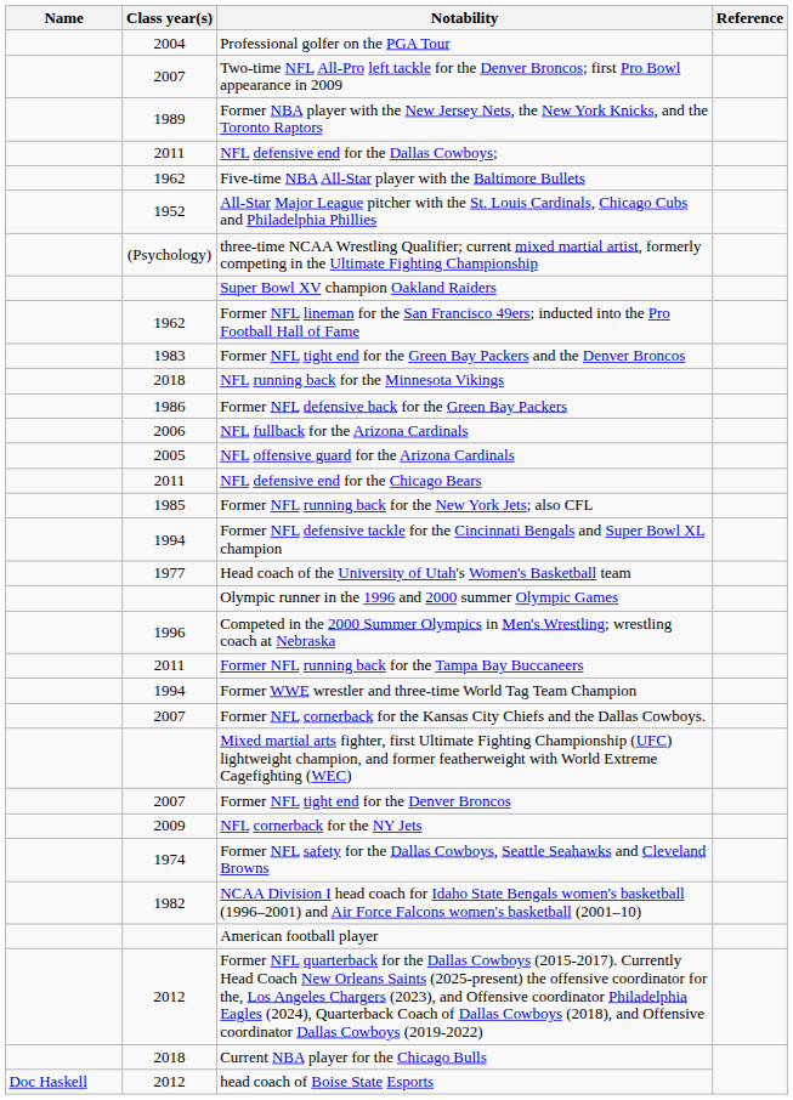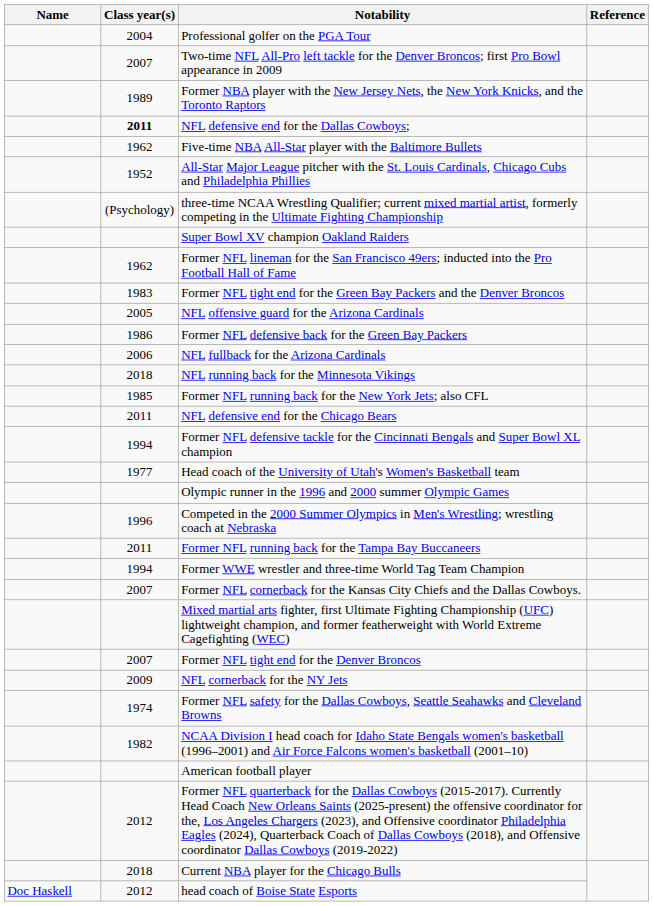 <table class="wikitable sortable" style="width:90%">
 <tr>
 <th style="width:15%;">Name</th>
 <th style="width:12%;">Class year(s)</th>
 <th style="width:*;" class="unsortable">Notability</th>
 <th style="width:5%;" class="unsortable">Reference</th>
 </tr>
 <tr>
 <td></td>
 <td style="text-align:center;">2004</td>
 <td>Professional golfer on the <a href='#'>PGA Tour</a></td>
 <td style="text-align:center;"></td>
 </tr>
 <tr>
 <td></td>
 <td style="text-align:center;">2007</td>
 <td>Two-time <a href='#'>NFL</a> <a href='#'>All-Pro</a> <a href='#'>left tackle</a> for the <a href='#'>Denver Broncos</a>; first <a href='#'>Pro Bowl</a> appearance in 2009</td>
 <td style="text-align:center;"></td>
 </tr>
 <tr>
 <td></td>
 <td style="text-align:center;">1989</td>
 <td>Former <a href='#'>NBA</a> player with the <a href='#'>New Jersey Nets</a>, the <a href='#'>New York Knicks</a>, and the <a href='#'>Toronto Raptors</a></td>
 <td style="text-align:center;"></td>
 </tr>
 <tr>
 <td></td>
-<td style="text-align:center;">2011</td>
+<td style="text-align:center;"><strong>2011</strong></td>
 <td><a href='#'>NFL</a> <a href='#'>defensive end</a> for the <a href='#'>Dallas Cowboys</a>;</td>
 <td style="text-align:center;"></td>
 </tr>
 <tr>
 <td></td>
 <td style="text-align:center;">1962</td>
 <td>Five-time <a href='#'>NBA</a> <a href='#'>All-Star</a> player with the <a href='#'>Baltimore Bullets</a></td>
 <td style="text-align:center;"></td>
 </tr>
 <tr>
 <td></td>
 <td style="text-align:center;">1952</td>
 <td><a href='#'>All-Star</a> <a href='#'>Major League</a> pitcher with the <a href='#'>St. Louis Cardinals</a>, <a href='#'>Chicago Cubs</a> and <a href='#'>Philadelphia Phillies</a></td>
 <td style="text-align:center;"></td>
 </tr>
 <tr>
 <td></td>
 <td style="text-align:center;">(Psychology)</td>
 <td>three-time NCAA Wrestling Qualifier; current <a href='#'>mixed martial artist</a>, formerly competing in the <a href='#'>Ultimate Fighting Championship</a></td>
 <td style="text-align:center;"></td>
 </tr>
 <tr>
 <td></td>
 <td style="text-align:center;"></td>
 <td><a href='#'>Super Bowl XV</a> champion <a href='#'>Oakland Raiders</a></td>
 <td style="text-align:center;"></td>
 </tr>
 <tr>
 <td></td>
 <td style="text-align:center;">1962</td>
 <td>Former <a href='#'>NFL</a> <a href='#'>lineman</a> for the <a href='#'>San Francisco 49ers</a>; inducted into the <a href='#'>Pro Football Hall of Fame</a></td>
 <td style="text-align:center;"></td>
 </tr>
 <tr>
 <td></td>
 <td style="text-align:center;">1983</td>
 <td>Former <a href='#'>NFL</a> <a href='#'>tight end</a> for the <a href='#'>Green Bay Packers</a> and the <a href='#'>Denver Broncos</a></td>
 <td style="text-align:center;"></td>
 </tr>
 <tr>
 <td></td>
-<td style="text-align:center;">2018</td>
-<td><a href='#'>NFL</a> <a href='#'>running back</a> for the <a href='#'>Minnesota Vikings</a></td>
+<td style="text-align:center;">2005</td>
+<td><a href='#'>NFL</a> <a href='#'>offensive guard</a> for the <a href='#'>Arizona Cardinals</a></td>
 <td style="text-align:center;"></td>
 </tr>
 <tr>
 <td></td>
 <td style="text-align:center;">1986</td>
 <td>Former <a href='#'>NFL</a> <a href='#'>defensive back</a> for the <a href='#'>Green Bay Packers</a></td>
 <td style="text-align:center;"></td>
 </tr>
 <tr>
 <td></td>
 <td style="text-align:center;">2006</td>
 <td><a href='#'>NFL</a> <a href='#'>fullback</a> for the <a href='#'>Arizona Cardinals</a></td>
 <td style="text-align:center;"></td>
 </tr>
 <tr>
 <td></td>
-<td style="text-align:center;">2005</td>
-<td><a href='#'>NFL</a> <a href='#'>offensive guard</a> for the <a href='#'>Arizona Cardinals</a></td>
+<td style="text-align:center;">2018</td>
+<td><a href='#'>NFL</a> <a href='#'>running back</a> for the <a href='#'>Minnesota Vikings</a></td>
+<td style="text-align:center;"></td>
+</tr>
+<tr>
+<td></td>
+<td style="text-align:center;">1985</td>
+<td>Former <a href='#'>NFL</a> <a href='#'>running back</a> for the <a href='#'>New York Jets</a>; also CFL</td>
 <td style="text-align:center;"></td>
 </tr>
 <tr>
 <td></td>
 <td style="text-align:center;">2011</td>
 <td><a href='#'>NFL</a> <a href='#'>defensive end</a> for the <a href='#'>Chicago Bears</a></td>
-<td style="text-align:center;"></td>
-</tr>
-<tr>
-<td></td>
-<td style="text-align:center;">1985</td>
-<td>Former <a href='#'>NFL</a> <a href='#'>running back</a> for the <a href='#'>New York Jets</a>; also CFL</td>
 <td style="text-align:center;"></td>
 </tr>
 <tr>
 <td></td>
 <td style="text-align:center;">1994</td>
 <td>Former <a href='#'>NFL</a> <a href='#'>defensive tackle</a> for the <a href='#'>Cincinnati Bengals</a> and <a href='#'>Super Bowl XL</a> champion</td>
 <td style="text-align:center;"></td>
 </tr>
 <tr>
 <td></td>
 <td style="text-align:center;">1977</td>
 <td>Head coach of the <a href='#'>University of Utah</a>'s <a href='#'>Women's Basketball</a> team</td>
 <td style="text-align:center;"></td>
 </tr>
 <tr>
 <td></td>
 <td style="text-align:center;"></td>
 <td>Olympic runner in the <a href='#'>1996</a> and <a href='#'>2000</a> summer <a href='#'>Olympic Games</a></td>
 <td style="text-align:center;"></td>
 </tr>
 <tr>
 <td></td>
 <td style="text-align:center;">1996</td>
 <td>Competed in the <a href='#'>2000 Summer Olympics</a> in <a href='#'>Men's Wrestling</a>; wrestling coach at <a href='#'>Nebraska</a></td>
 <td style="text-align:center;"></td>
 </tr>
 <tr>
 <td></td>
 <td style="text-align:center;">2011</td>
 <td><a href='#'>Former NFL</a> <a href='#'>running back</a> for the <a href='#'>Tampa Bay Buccaneers</a></td>
 <td style="text-align:center;"></td>
 </tr>
 <tr>
 <td></td>
 <td style="text-align:center;">1994</td>
 <td>Former <a href='#'>WWE</a> wrestler and three-time World Tag Team Champion</td>
 <td style="text-align:center;"></td>
 </tr>
 <tr>
 <td></td>
 <td style="text-align:center;">2007</td>
 <td>Former <a href='#'>NFL</a> <a href='#'>cornerback</a> for the Kansas City Chiefs and the Dallas Cowboys.</td>
 <td style="text-align:center;"></td>
 </tr>
 <tr>
 <td></td>
 <td style="text-align:center;"></td>
 <td><a href='#'>Mixed martial arts</a> fighter, first Ultimate Fighting Championship (<a href='#'>UFC</a>) lightweight champion, and former featherweight with World Extreme Cagefighting (<a href='#'>WEC</a>)</td>
 <td style="text-align:center;"></td>
 </tr>
 <tr>
 <td></td>
 <td style="text-align:center;">2007</td>
 <td>Former <a href='#'>NFL</a> <a href='#'>tight end</a> for the <a href='#'>Denver Broncos</a></td>
 <td style="text-align:center;"></td>
 </tr>
 <tr>
 <td></td>
 <td style="text-align:center;">2009</td>
 <td><a href='#'>NFL</a> <a href='#'>cornerback</a> for the <a href='#'>NY Jets</a></td>
 <td style="text-align:center;"></td>
 </tr>
 <tr>
 <td></td>
 <td style="text-align:center;">1974</td>
 <td>Former <a href='#'>NFL</a> <a href='#'>safety</a> for the <a href='#'>Dallas Cowboys</a>, <a href='#'>Seattle Seahawks</a> and <a href='#'>Cleveland Browns</a></td>
 <td style="text-align:center;"></td>
 </tr>
 <tr>
 <td></td>
 <td style="text-align:center;">1982</td>
 <td><a href='#'>NCAA Division I</a> head coach for <a href='#'>Idaho State Bengals women's basketball</a> (1996–2001) and <a href='#'>Air Force Falcons women's basketball</a> (2001–10)</td>
 <td style="text-align:center;"></td>
 </tr>
 <tr>
 <td></td>
 <td style="text-align:center;"></td>
 <td>American football player</td>
 <td style="text-align:center;"></td>
 </tr>
 <tr>
 <td></td>
 <td style="text-align:center;">2012</td>
 <td>Former <a href='#'>NFL</a> <a href='#'>quarterback</a> for the <a href='#'>Dallas Cowboys</a> (2015-2017). Currently Head Coach  <a href='#'>New Orleans Saints</a>  (2025-present)  the offensive coordinator for the, <a href='#'>Los Angeles Chargers</a> (2023), and Offensive coordinator <a href='#'>Philadelphia Eagles</a> (2024), Quarterback Coach of  <a href='#'>Dallas Cowboys</a> (2018), and Offensive coordinator <a href='#'>Dallas Cowboys</a> (2019-2022)</td>
 <td style="text-align:center;"></td>
 </tr>
 <tr>
 <td></td>
 <td style="text-align:center;">2018</td>
 <td>Current <a href='#'>NBA</a> player for the <a href='#'>Chicago Bulls</a></td>
 </tr>
 <tr>
 <td><a href='#'>Doc Haskell</a></td>
 <td style="text-align:center;">2012</td>
 <td>head coach of <a href='#'>Boise State</a> <a href='#'>Esports</a></td>
 </tr>
 </table>
